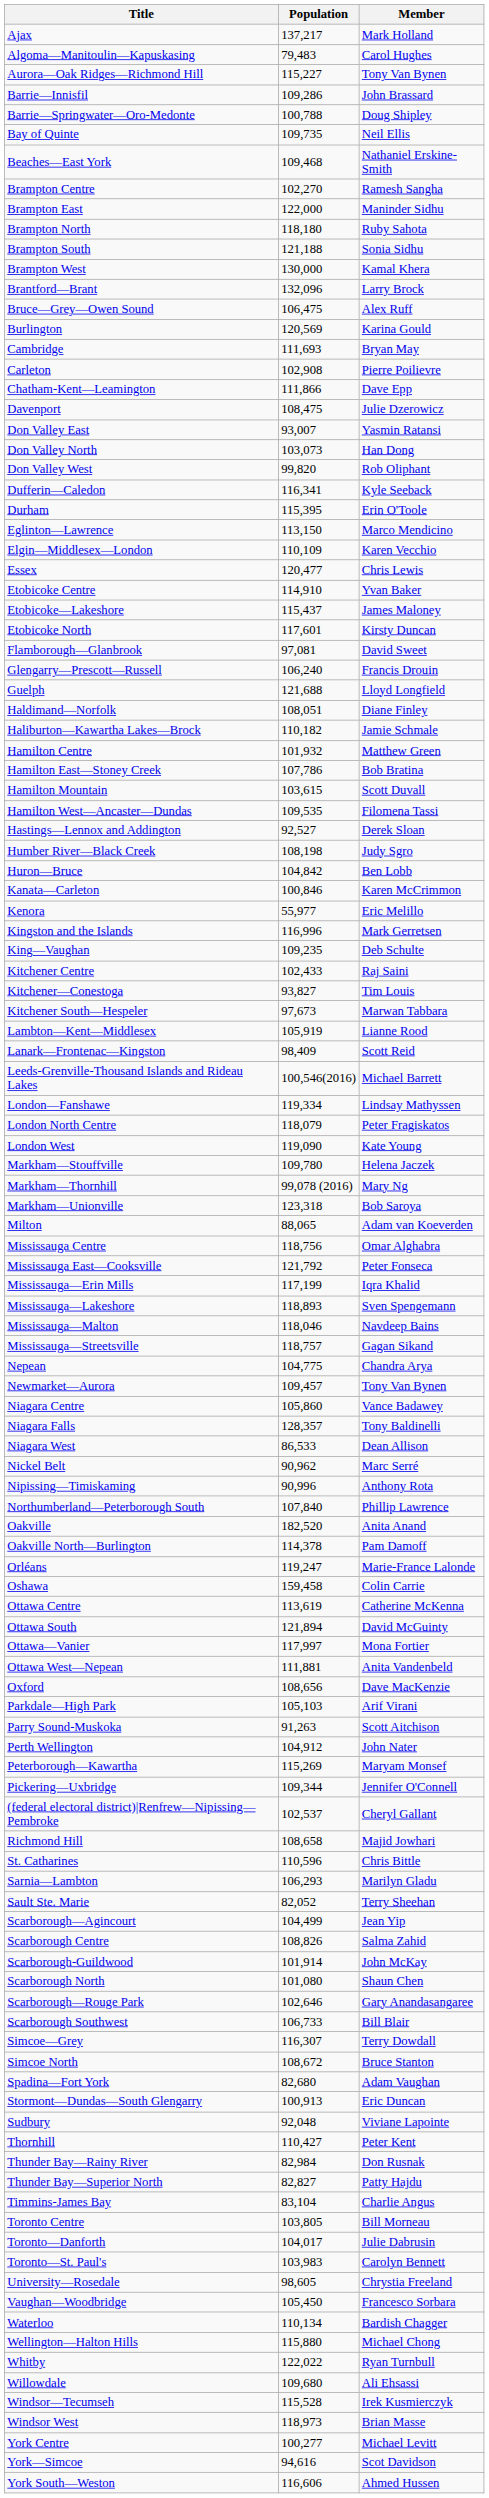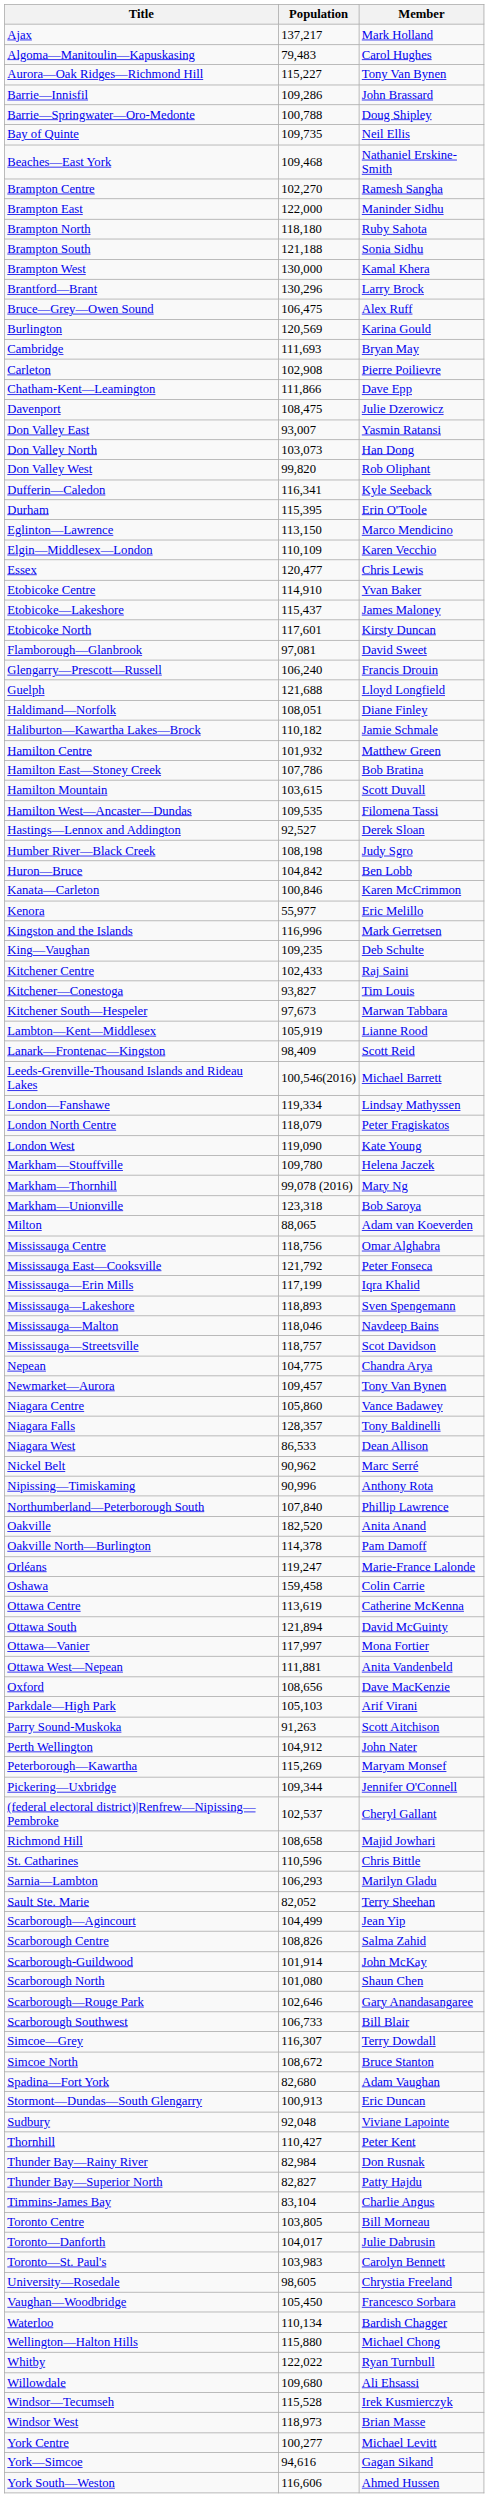 <table class="wikitable">
 <tr>
 <th>Title</th>
 <th>Population</th>
 <th>Member</th>
 </tr>
 <tr>
 <td><a href='#'>Ajax</a></td>
 <td>137,217</td>
 <td><a href='#'>Mark Holland</a></td>
 </tr>
 <tr>
 <td><a href='#'>Algoma—Manitoulin—Kapuskasing</a></td>
 <td>79,483</td>
 <td><a href='#'>Carol Hughes</a></td>
 </tr>
 <tr>
 <td><a href='#'>Aurora—Oak Ridges—Richmond Hill</a></td>
 <td>115,227</td>
 <td><a href='#'>Tony Van Bynen</a></td>
 </tr>
 <tr>
 <td><a href='#'>Barrie—Innisfil</a></td>
 <td>109,286</td>
 <td><a href='#'>John Brassard</a></td>
 </tr>
 <tr>
 <td><a href='#'>Barrie—Springwater—Oro-Medonte</a></td>
 <td>100,788</td>
 <td><a href='#'>Doug Shipley</a></td>
 </tr>
 <tr>
 <td><a href='#'>Bay of Quinte</a></td>
 <td>109,735</td>
 <td><a href='#'>Neil Ellis</a></td>
 </tr>
 <tr>
 <td><a href='#'>Beaches—East York</a></td>
 <td>109,468</td>
 <td><a href='#'>Nathaniel Erskine-Smith</a></td>
 </tr>
 <tr>
 <td><a href='#'>Brampton Centre</a></td>
 <td>102,270</td>
 <td><a href='#'>Ramesh Sangha</a></td>
 </tr>
 <tr>
 <td><a href='#'>Brampton East</a></td>
 <td>122,000</td>
 <td><a href='#'>Maninder Sidhu</a></td>
 </tr>
 <tr>
 <td><a href='#'>Brampton North</a></td>
 <td>118,180</td>
 <td><a href='#'>Ruby Sahota</a></td>
 </tr>
 <tr>
 <td><a href='#'>Brampton South</a></td>
 <td>121,188</td>
 <td><a href='#'>Sonia Sidhu</a></td>
 </tr>
 <tr>
 <td><a href='#'>Brampton West</a></td>
 <td>130,000</td>
 <td><a href='#'>Kamal Khera</a></td>
 </tr>
 <tr>
 <td><a href='#'>Brantford—Brant</a></td>
-<td>132,096</td>
+<td>130,296</td>
 <td><a href='#'>Larry Brock</a></td>
 </tr>
 <tr>
 <td><a href='#'>Bruce—Grey—Owen Sound</a></td>
 <td>106,475</td>
 <td><a href='#'>Alex Ruff</a></td>
 </tr>
 <tr>
 <td><a href='#'>Burlington</a></td>
 <td>120,569</td>
 <td><a href='#'>Karina Gould</a></td>
 </tr>
 <tr>
 <td><a href='#'>Cambridge</a></td>
 <td>111,693</td>
 <td><a href='#'>Bryan May</a></td>
 </tr>
 <tr>
 <td><a href='#'>Carleton</a></td>
 <td>102,908</td>
 <td><a href='#'>Pierre Poilievre</a></td>
 </tr>
 <tr>
 <td><a href='#'>Chatham-Kent—Leamington</a></td>
 <td>111,866</td>
 <td><a href='#'>Dave Epp</a></td>
 </tr>
 <tr>
 <td><a href='#'>Davenport</a></td>
 <td>108,475</td>
 <td><a href='#'>Julie Dzerowicz</a></td>
 </tr>
 <tr>
 <td><a href='#'>Don Valley East</a></td>
 <td>93,007</td>
 <td><a href='#'>Yasmin Ratansi</a></td>
 </tr>
 <tr>
 <td><a href='#'>Don Valley North</a></td>
 <td>103,073</td>
 <td><a href='#'>Han Dong</a></td>
 </tr>
 <tr>
 <td><a href='#'>Don Valley West</a></td>
 <td>99,820</td>
 <td><a href='#'>Rob Oliphant</a></td>
 </tr>
 <tr>
 <td><a href='#'>Dufferin—Caledon</a></td>
 <td>116,341</td>
 <td><a href='#'>Kyle Seeback</a></td>
 </tr>
 <tr>
 <td><a href='#'>Durham</a></td>
 <td>115,395</td>
 <td><a href='#'>Erin O'Toole</a></td>
 </tr>
 <tr>
 <td><a href='#'>Eglinton—Lawrence</a></td>
 <td>113,150</td>
 <td><a href='#'>Marco Mendicino</a></td>
 </tr>
 <tr>
 <td><a href='#'>Elgin—Middlesex—London</a></td>
 <td>110,109</td>
 <td><a href='#'>Karen Vecchio</a></td>
 </tr>
 <tr>
 <td><a href='#'>Essex</a></td>
 <td>120,477</td>
 <td><a href='#'>Chris Lewis</a></td>
 </tr>
 <tr>
 <td><a href='#'>Etobicoke Centre</a></td>
 <td>114,910</td>
 <td><a href='#'>Yvan Baker</a></td>
 </tr>
 <tr>
 <td><a href='#'>Etobicoke—Lakeshore</a></td>
 <td>115,437</td>
 <td><a href='#'>James Maloney</a></td>
 </tr>
 <tr>
 <td><a href='#'>Etobicoke North</a></td>
 <td>117,601</td>
 <td><a href='#'>Kirsty Duncan</a></td>
 </tr>
 <tr>
 <td><a href='#'>Flamborough—Glanbrook</a></td>
 <td>97,081</td>
 <td><a href='#'>David Sweet</a></td>
 </tr>
 <tr>
 <td><a href='#'>Glengarry—Prescott—Russell</a></td>
 <td>106,240</td>
 <td><a href='#'>Francis Drouin</a></td>
 </tr>
 <tr>
 <td><a href='#'>Guelph</a></td>
 <td>121,688</td>
 <td><a href='#'>Lloyd Longfield</a></td>
 </tr>
 <tr>
 <td><a href='#'>Haldimand—Norfolk</a></td>
 <td>108,051</td>
 <td><a href='#'>Diane Finley</a></td>
 </tr>
 <tr>
 <td><a href='#'>Haliburton—Kawartha Lakes—Brock</a></td>
 <td>110,182</td>
 <td><a href='#'>Jamie Schmale</a></td>
 </tr>
 <tr>
 <td><a href='#'>Hamilton Centre</a></td>
 <td>101,932</td>
 <td><a href='#'>Matthew Green</a></td>
 </tr>
 <tr>
 <td><a href='#'>Hamilton East—Stoney Creek</a></td>
 <td>107,786</td>
 <td><a href='#'>Bob Bratina</a></td>
 </tr>
 <tr>
 <td><a href='#'>Hamilton Mountain</a></td>
 <td>103,615</td>
 <td><a href='#'>Scott Duvall</a></td>
 </tr>
 <tr>
 <td><a href='#'>Hamilton West—Ancaster—Dundas</a></td>
 <td>109,535</td>
 <td><a href='#'>Filomena Tassi</a></td>
 </tr>
 <tr>
 <td><a href='#'>Hastings—Lennox and Addington</a></td>
 <td>92,527</td>
 <td><a href='#'>Derek Sloan</a></td>
 </tr>
 <tr>
 <td><a href='#'>Humber River—Black Creek</a></td>
 <td>108,198</td>
 <td><a href='#'>Judy Sgro</a></td>
 </tr>
 <tr>
 <td><a href='#'>Huron—Bruce</a></td>
 <td>104,842</td>
 <td><a href='#'>Ben Lobb</a></td>
 </tr>
 <tr>
 <td><a href='#'>Kanata—Carleton</a></td>
 <td>100,846</td>
 <td><a href='#'>Karen McCrimmon</a></td>
 </tr>
 <tr>
 <td><a href='#'>Kenora</a></td>
 <td>55,977</td>
 <td><a href='#'>Eric Melillo</a></td>
 </tr>
 <tr>
 <td><a href='#'>Kingston and the Islands</a></td>
 <td>116,996</td>
 <td><a href='#'>Mark Gerretsen</a></td>
 </tr>
 <tr>
 <td><a href='#'>King—Vaughan</a></td>
 <td>109,235</td>
 <td><a href='#'>Deb Schulte</a></td>
 </tr>
 <tr>
 <td><a href='#'>Kitchener Centre</a></td>
 <td>102,433</td>
 <td><a href='#'>Raj Saini</a></td>
 </tr>
 <tr>
 <td><a href='#'>Kitchener—Conestoga</a></td>
 <td>93,827</td>
 <td><a href='#'>Tim Louis</a></td>
 </tr>
 <tr>
 <td><a href='#'>Kitchener South—Hespeler</a></td>
 <td>97,673</td>
 <td><a href='#'>Marwan Tabbara</a></td>
 </tr>
 <tr>
 <td><a href='#'>Lambton—Kent—Middlesex</a></td>
 <td>105,919</td>
 <td><a href='#'>Lianne Rood</a></td>
 </tr>
 <tr>
 <td><a href='#'>Lanark—Frontenac—Kingston</a></td>
 <td>98,409</td>
 <td><a href='#'>Scott Reid</a></td>
 </tr>
 <tr>
 <td><a href='#'>Leeds-Grenville-Thousand Islands and Rideau Lakes</a></td>
 <td>100,546(2016)</td>
 <td><a href='#'>Michael Barrett</a></td>
 </tr>
 <tr>
 <td><a href='#'>London—Fanshawe</a></td>
 <td>119,334</td>
 <td><a href='#'>Lindsay Mathyssen</a></td>
 </tr>
 <tr>
 <td><a href='#'>London North Centre</a></td>
 <td>118,079</td>
 <td><a href='#'>Peter Fragiskatos</a></td>
 </tr>
 <tr>
 <td><a href='#'>London West</a></td>
 <td>119,090</td>
 <td><a href='#'>Kate Young</a></td>
 </tr>
 <tr>
 <td><a href='#'>Markham—Stouffville</a></td>
 <td>109,780</td>
 <td><a href='#'>Helena Jaczek</a></td>
 </tr>
 <tr>
 <td><a href='#'>Markham—Thornhill</a></td>
 <td>99,078 (2016)</td>
 <td><a href='#'>Mary Ng</a></td>
 </tr>
 <tr>
 <td><a href='#'>Markham—Unionville</a></td>
 <td>123,318</td>
 <td><a href='#'>Bob Saroya</a></td>
 </tr>
 <tr>
 <td><a href='#'>Milton</a></td>
 <td>88,065</td>
 <td><a href='#'>Adam van Koeverden</a></td>
 </tr>
 <tr>
 <td><a href='#'>Mississauga Centre</a></td>
 <td>118,756</td>
 <td><a href='#'>Omar Alghabra</a></td>
 </tr>
 <tr>
 <td><a href='#'>Mississauga East—Cooksville</a></td>
 <td>121,792</td>
 <td><a href='#'>Peter Fonseca</a></td>
 </tr>
 <tr>
 <td><a href='#'>Mississauga—Erin Mills</a></td>
 <td>117,199</td>
 <td><a href='#'>Iqra Khalid</a></td>
 </tr>
 <tr>
 <td><a href='#'>Mississauga—Lakeshore</a></td>
 <td>118,893</td>
 <td><a href='#'>Sven Spengemann</a></td>
 </tr>
 <tr>
 <td><a href='#'>Mississauga—Malton</a></td>
 <td>118,046</td>
 <td><a href='#'>Navdeep Bains</a></td>
 </tr>
 <tr>
 <td><a href='#'>Mississauga—Streetsville</a></td>
 <td>118,757</td>
-<td><a href='#'>Gagan Sikand</a></td>
+<td><a href='#'>Scot Davidson</a></td>
 </tr>
 <tr>
 <td><a href='#'>Nepean</a></td>
 <td>104,775</td>
 <td><a href='#'>Chandra Arya</a></td>
 </tr>
 <tr>
 <td><a href='#'>Newmarket—Aurora</a></td>
 <td>109,457</td>
 <td><a href='#'>Tony Van Bynen</a></td>
 </tr>
 <tr>
 <td><a href='#'>Niagara Centre</a></td>
 <td>105,860</td>
 <td><a href='#'>Vance Badawey</a></td>
 </tr>
 <tr>
 <td><a href='#'>Niagara Falls</a></td>
 <td>128,357</td>
 <td><a href='#'>Tony Baldinelli</a></td>
 </tr>
 <tr>
 <td><a href='#'>Niagara West</a></td>
 <td>86,533</td>
 <td><a href='#'>Dean Allison</a></td>
 </tr>
 <tr>
 <td><a href='#'>Nickel Belt</a></td>
 <td>90,962</td>
 <td><a href='#'>Marc Serré</a></td>
 </tr>
 <tr>
 <td><a href='#'>Nipissing—Timiskaming</a></td>
 <td>90,996</td>
 <td><a href='#'>Anthony Rota</a></td>
 </tr>
 <tr>
 <td><a href='#'>Northumberland—Peterborough South</a></td>
 <td>107,840</td>
 <td><a href='#'>Phillip Lawrence</a></td>
 </tr>
 <tr>
 <td><a href='#'>Oakville</a></td>
 <td>182,520</td>
 <td><a href='#'>Anita Anand</a></td>
 </tr>
 <tr>
 <td><a href='#'>Oakville North—Burlington</a></td>
 <td>114,378</td>
 <td><a href='#'>Pam Damoff</a></td>
 </tr>
 <tr>
 <td><a href='#'>Orléans</a></td>
 <td>119,247</td>
 <td><a href='#'>Marie-France Lalonde</a></td>
 </tr>
 <tr>
 <td><a href='#'>Oshawa</a></td>
 <td>159,458</td>
 <td><a href='#'>Colin Carrie</a></td>
 </tr>
 <tr>
 <td><a href='#'>Ottawa Centre</a></td>
 <td>113,619</td>
 <td><a href='#'>Catherine McKenna</a></td>
 </tr>
 <tr>
 <td><a href='#'>Ottawa South</a></td>
 <td>121,894</td>
 <td><a href='#'>David McGuinty</a></td>
 </tr>
 <tr>
 <td><a href='#'>Ottawa—Vanier</a></td>
 <td>117,997</td>
 <td><a href='#'>Mona Fortier</a></td>
 </tr>
 <tr>
 <td><a href='#'>Ottawa West—Nepean</a></td>
 <td>111,881</td>
 <td><a href='#'>Anita Vandenbeld</a></td>
 </tr>
 <tr>
 <td><a href='#'>Oxford</a></td>
 <td>108,656</td>
 <td><a href='#'>Dave MacKenzie</a></td>
 </tr>
 <tr>
 <td><a href='#'>Parkdale—High Park</a></td>
 <td>105,103</td>
 <td><a href='#'>Arif Virani</a></td>
 </tr>
 <tr>
 <td><a href='#'>Parry Sound-Muskoka</a></td>
 <td>91,263</td>
 <td><a href='#'>Scott Aitchison</a></td>
 </tr>
 <tr>
 <td><a href='#'>Perth Wellington</a></td>
 <td>104,912</td>
 <td><a href='#'>John Nater</a></td>
 </tr>
 <tr>
 <td><a href='#'>Peterborough—Kawartha</a></td>
 <td>115,269</td>
 <td><a href='#'>Maryam Monsef</a></td>
 </tr>
 <tr>
 <td><a href='#'>Pickering—Uxbridge</a></td>
 <td>109,344</td>
 <td><a href='#'>Jennifer O'Connell</a></td>
 </tr>
 <tr>
 <td><a href='#'>(federal electoral district)|Renfrew—Nipissing—Pembroke</a></td>
 <td>102,537</td>
 <td><a href='#'>Cheryl Gallant</a></td>
 </tr>
 <tr>
 <td><a href='#'>Richmond Hill</a></td>
 <td>108,658</td>
 <td><a href='#'>Majid Jowhari</a></td>
 </tr>
 <tr>
 <td><a href='#'>St. Catharines</a></td>
 <td>110,596</td>
 <td><a href='#'>Chris Bittle</a></td>
 </tr>
 <tr>
 <td><a href='#'>Sarnia—Lambton</a></td>
 <td>106,293</td>
 <td><a href='#'>Marilyn Gladu</a></td>
 </tr>
 <tr>
 <td><a href='#'>Sault Ste. Marie</a></td>
 <td>82,052</td>
 <td><a href='#'>Terry Sheehan</a></td>
 </tr>
 <tr>
 <td><a href='#'>Scarborough—Agincourt</a></td>
 <td>104,499</td>
 <td><a href='#'>Jean Yip</a></td>
 </tr>
 <tr>
 <td><a href='#'>Scarborough Centre</a></td>
 <td>108,826</td>
 <td><a href='#'>Salma Zahid</a></td>
 </tr>
 <tr>
 <td><a href='#'>Scarborough-Guildwood</a></td>
 <td>101,914</td>
 <td><a href='#'>John McKay</a></td>
 </tr>
 <tr>
 <td><a href='#'>Scarborough North</a></td>
 <td>101,080</td>
 <td><a href='#'>Shaun Chen</a></td>
 </tr>
 <tr>
 <td><a href='#'>Scarborough—Rouge Park</a></td>
 <td>102,646</td>
 <td><a href='#'>Gary Anandasangaree</a></td>
 </tr>
 <tr>
 <td><a href='#'>Scarborough Southwest</a></td>
 <td>106,733</td>
 <td><a href='#'>Bill Blair</a></td>
 </tr>
 <tr>
 <td><a href='#'>Simcoe—Grey</a></td>
 <td>116,307</td>
 <td><a href='#'>Terry Dowdall</a></td>
 </tr>
 <tr>
 <td><a href='#'>Simcoe North</a></td>
 <td>108,672</td>
 <td><a href='#'>Bruce Stanton</a></td>
 </tr>
 <tr>
 <td><a href='#'>Spadina—Fort York</a></td>
 <td>82,680</td>
 <td><a href='#'>Adam Vaughan</a></td>
 </tr>
 <tr>
 <td><a href='#'>Stormont—Dundas—South Glengarry</a></td>
 <td>100,913</td>
 <td><a href='#'>Eric Duncan</a></td>
 </tr>
 <tr>
 <td><a href='#'>Sudbury</a></td>
 <td>92,048</td>
 <td><a href='#'>Viviane Lapointe</a></td>
 </tr>
 <tr>
 <td><a href='#'>Thornhill</a></td>
 <td>110,427</td>
 <td><a href='#'>Peter Kent</a></td>
 </tr>
 <tr>
 <td><a href='#'>Thunder Bay—Rainy River</a></td>
 <td>82,984</td>
 <td><a href='#'>Don Rusnak</a></td>
 </tr>
 <tr>
 <td><a href='#'>Thunder Bay—Superior North</a></td>
 <td>82,827</td>
 <td><a href='#'>Patty Hajdu</a></td>
 </tr>
 <tr>
 <td><a href='#'>Timmins-James Bay</a></td>
 <td>83,104</td>
 <td><a href='#'>Charlie Angus</a></td>
 </tr>
 <tr>
 <td><a href='#'>Toronto Centre</a></td>
 <td>103,805</td>
 <td><a href='#'>Bill Morneau</a></td>
 </tr>
 <tr>
 <td><a href='#'>Toronto—Danforth</a></td>
 <td>104,017</td>
 <td><a href='#'>Julie Dabrusin</a></td>
 </tr>
 <tr>
 <td><a href='#'>Toronto—St. Paul's</a></td>
 <td>103,983</td>
 <td><a href='#'>Carolyn Bennett</a></td>
 </tr>
 <tr>
 <td><a href='#'>University—Rosedale</a></td>
 <td>98,605</td>
 <td><a href='#'>Chrystia Freeland</a></td>
 </tr>
 <tr>
 <td><a href='#'>Vaughan—Woodbridge</a></td>
 <td>105,450</td>
 <td><a href='#'>Francesco Sorbara</a></td>
 </tr>
 <tr>
 <td><a href='#'>Waterloo</a></td>
 <td>110,134</td>
 <td><a href='#'>Bardish Chagger</a></td>
 </tr>
 <tr>
 <td><a href='#'>Wellington—Halton Hills</a></td>
 <td>115,880</td>
 <td><a href='#'>Michael Chong</a></td>
 </tr>
 <tr>
 <td><a href='#'>Whitby</a></td>
 <td>122,022</td>
 <td><a href='#'>Ryan Turnbull</a></td>
 </tr>
 <tr>
 <td><a href='#'>Willowdale</a></td>
 <td>109,680</td>
 <td><a href='#'>Ali Ehsassi</a></td>
 </tr>
 <tr>
 <td><a href='#'>Windsor—Tecumseh</a></td>
 <td>115,528</td>
 <td><a href='#'>Irek Kusmierczyk</a></td>
 </tr>
 <tr>
 <td><a href='#'>Windsor West</a></td>
 <td>118,973</td>
 <td><a href='#'>Brian Masse</a></td>
 </tr>
 <tr>
 <td><a href='#'>York Centre</a></td>
 <td>100,277</td>
 <td><a href='#'>Michael Levitt</a></td>
 </tr>
 <tr>
 <td><a href='#'>York—Simcoe</a></td>
 <td>94,616</td>
-<td><a href='#'>Scot Davidson</a></td>
+<td><a href='#'>Gagan Sikand</a></td>
 </tr>
 <tr>
 <td><a href='#'>York South—Weston</a></td>
 <td>116,606</td>
 <td><a href='#'>Ahmed Hussen</a></td>
 </tr>
 </table>
